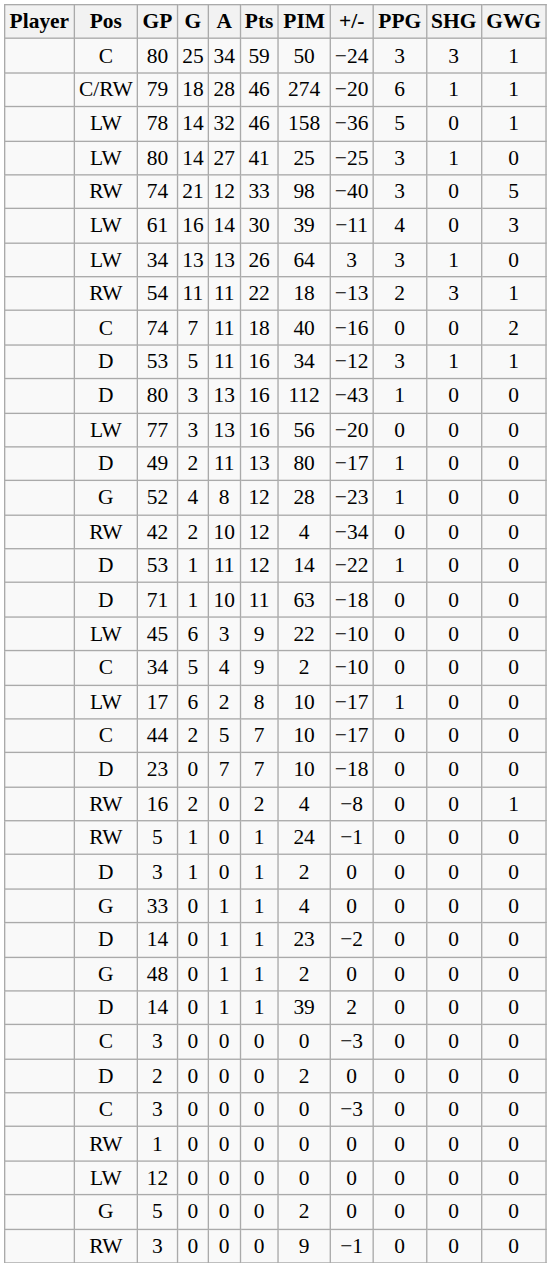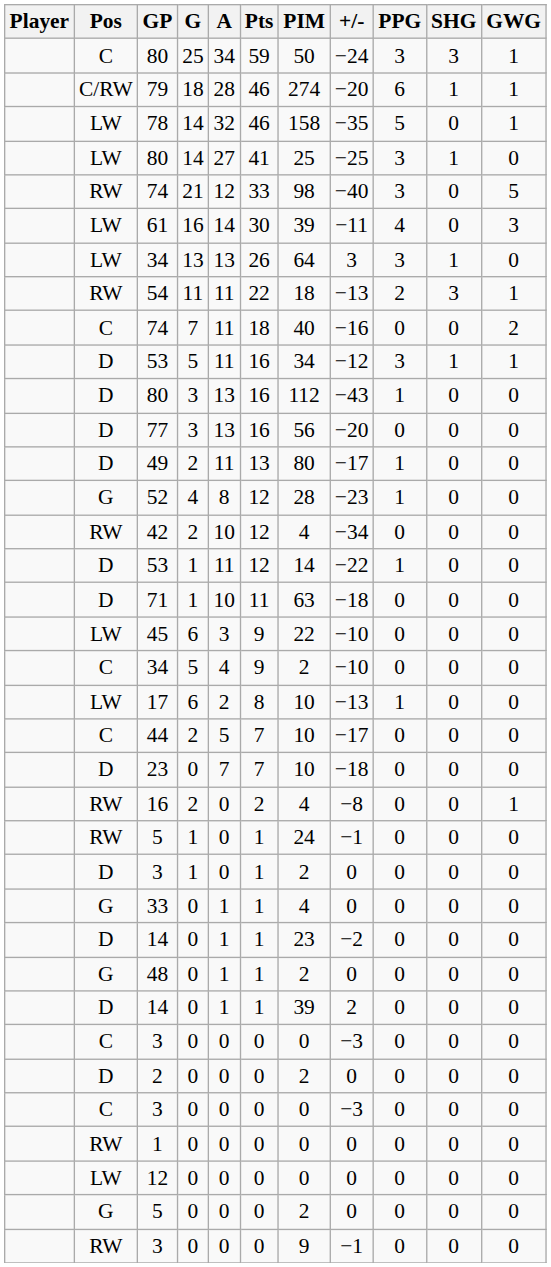 <table class="wikitable sortable" width="60%">
 <tr ALIGN="center">
 <th bgcolor="#DDDDFF" width="10%">Player</th>
 <th bgcolor="#DDDDFF" width="3%" title="Position">Pos</th>
 <th bgcolor="#DDDDFF" width="5%" title="Games played">GP</th>
 <th bgcolor="#DDDDFF" width="5%" title="Goals">G</th>
 <th bgcolor="#DDDDFF" width="5%" title="Assists">A</th>
 <th bgcolor="#DDDDFF" width="5%" title="Points">Pts</th>
 <th bgcolor="#DDDDFF" width="5%" title="Penalties in Minutes">PIM</th>
 <th bgcolor="#DDDDFF" width="5%" title="Plus/Minus">+/-</th>
 <th bgcolor="#DDDDFF" width="5%" title="Power Play Goals">PPG</th>
 <th bgcolor="#DDDDFF" width="5%" title="Short-handed Goals">SHG</th>
 <th bgcolor="#DDDDFF" width="5%" title="Game-winning Goals">GWG</th>
 </tr>
 <tr align="center">
 <td align="right"></td>
 <td>C</td>
 <td>80</td>
 <td>25</td>
 <td>34</td>
 <td>59</td>
 <td>50</td>
 <td>−24</td>
 <td>3</td>
 <td>3</td>
 <td>1</td>
 </tr>
 <tr align="center">
 <td align="right"></td>
 <td>C/RW</td>
 <td>79</td>
 <td>18</td>
 <td>28</td>
 <td>46</td>
 <td>274</td>
 <td>−20</td>
 <td>6</td>
 <td>1</td>
 <td>1</td>
 </tr>
 <tr align="center">
 <td align="right"></td>
 <td>LW</td>
 <td>78</td>
 <td>14</td>
 <td>32</td>
 <td>46</td>
 <td>158</td>
-<td>−36</td>
+<td>−35</td>
 <td>5</td>
 <td>0</td>
 <td>1</td>
 </tr>
 <tr align="center">
 <td align="right"></td>
 <td>LW</td>
 <td>80</td>
 <td>14</td>
 <td>27</td>
 <td>41</td>
 <td>25</td>
 <td>−25</td>
 <td>3</td>
 <td>1</td>
 <td>0</td>
 </tr>
 <tr align="center">
 <td align="right"></td>
 <td>RW</td>
 <td>74</td>
 <td>21</td>
 <td>12</td>
 <td>33</td>
 <td>98</td>
 <td>−40</td>
 <td>3</td>
 <td>0</td>
 <td>5</td>
 </tr>
 <tr align="center">
 <td align="right"></td>
 <td>LW</td>
 <td>61</td>
 <td>16</td>
 <td>14</td>
 <td>30</td>
 <td>39</td>
 <td>−11</td>
 <td>4</td>
 <td>0</td>
 <td>3</td>
 </tr>
 <tr align="center">
 <td align="right"></td>
 <td>LW</td>
 <td>34</td>
 <td>13</td>
 <td>13</td>
 <td>26</td>
 <td>64</td>
 <td>3</td>
 <td>3</td>
 <td>1</td>
 <td>0</td>
 </tr>
 <tr align="center">
 <td align="right"></td>
 <td>RW</td>
 <td>54</td>
 <td>11</td>
 <td>11</td>
 <td>22</td>
 <td>18</td>
 <td>−13</td>
 <td>2</td>
 <td>3</td>
 <td>1</td>
 </tr>
 <tr align="center">
 <td align="right"></td>
 <td>C</td>
 <td>74</td>
 <td>7</td>
 <td>11</td>
 <td>18</td>
 <td>40</td>
 <td>−16</td>
 <td>0</td>
 <td>0</td>
 <td>2</td>
 </tr>
 <tr align="center">
 <td align="right"></td>
 <td>D</td>
 <td>53</td>
 <td>5</td>
 <td>11</td>
 <td>16</td>
 <td>34</td>
 <td>−12</td>
 <td>3</td>
 <td>1</td>
 <td>1</td>
 </tr>
 <tr align="center">
 <td align="right"></td>
 <td>D</td>
 <td>80</td>
 <td>3</td>
 <td>13</td>
 <td>16</td>
 <td>112</td>
 <td>−43</td>
 <td>1</td>
 <td>0</td>
 <td>0</td>
 </tr>
 <tr align="center">
 <td align="right"></td>
-<td>LW</td>
+<td>D</td>
 <td>77</td>
 <td>3</td>
 <td>13</td>
 <td>16</td>
 <td>56</td>
 <td>−20</td>
 <td>0</td>
 <td>0</td>
 <td>0</td>
 </tr>
 <tr align="center">
 <td align="right"></td>
 <td>D</td>
 <td>49</td>
 <td>2</td>
 <td>11</td>
 <td>13</td>
 <td>80</td>
 <td>−17</td>
 <td>1</td>
 <td>0</td>
 <td>0</td>
 </tr>
 <tr align="center">
 <td align="right"></td>
 <td>G</td>
 <td>52</td>
 <td>4</td>
 <td>8</td>
 <td>12</td>
 <td>28</td>
 <td>−23</td>
 <td>1</td>
 <td>0</td>
 <td>0</td>
 </tr>
 <tr align="center">
 <td align="right"></td>
 <td>RW</td>
 <td>42</td>
 <td>2</td>
 <td>10</td>
 <td>12</td>
 <td>4</td>
 <td>−34</td>
 <td>0</td>
 <td>0</td>
 <td>0</td>
 </tr>
 <tr align="center">
 <td align="right"></td>
 <td>D</td>
 <td>53</td>
 <td>1</td>
 <td>11</td>
 <td>12</td>
 <td>14</td>
 <td>−22</td>
 <td>1</td>
 <td>0</td>
 <td>0</td>
 </tr>
 <tr align="center">
 <td align="right"></td>
 <td>D</td>
 <td>71</td>
 <td>1</td>
 <td>10</td>
 <td>11</td>
 <td>63</td>
 <td>−18</td>
 <td>0</td>
 <td>0</td>
 <td>0</td>
 </tr>
 <tr align="center">
 <td align="right"></td>
 <td>LW</td>
 <td>45</td>
 <td>6</td>
 <td>3</td>
 <td>9</td>
 <td>22</td>
 <td>−10</td>
 <td>0</td>
 <td>0</td>
 <td>0</td>
 </tr>
 <tr align="center">
 <td align="right"></td>
 <td>C</td>
 <td>34</td>
 <td>5</td>
 <td>4</td>
 <td>9</td>
 <td>2</td>
 <td>−10</td>
 <td>0</td>
 <td>0</td>
 <td>0</td>
 </tr>
 <tr align="center">
 <td align="right"></td>
 <td>LW</td>
 <td>17</td>
 <td>6</td>
 <td>2</td>
 <td>8</td>
 <td>10</td>
-<td>−17</td>
+<td>−13</td>
 <td>1</td>
 <td>0</td>
 <td>0</td>
 </tr>
 <tr align="center">
 <td align="right"></td>
 <td>C</td>
 <td>44</td>
 <td>2</td>
 <td>5</td>
 <td>7</td>
 <td>10</td>
 <td>−17</td>
 <td>0</td>
 <td>0</td>
 <td>0</td>
 </tr>
 <tr align="center">
 <td align="right"></td>
 <td>D</td>
 <td>23</td>
 <td>0</td>
 <td>7</td>
 <td>7</td>
 <td>10</td>
 <td>−18</td>
 <td>0</td>
 <td>0</td>
 <td>0</td>
 </tr>
 <tr align="center">
 <td align="right"></td>
 <td>RW</td>
 <td>16</td>
 <td>2</td>
 <td>0</td>
 <td>2</td>
 <td>4</td>
 <td>−8</td>
 <td>0</td>
 <td>0</td>
 <td>1</td>
 </tr>
 <tr align="center">
 <td align="right"></td>
 <td>RW</td>
 <td>5</td>
 <td>1</td>
 <td>0</td>
 <td>1</td>
 <td>24</td>
 <td>−1</td>
 <td>0</td>
 <td>0</td>
 <td>0</td>
 </tr>
 <tr align="center">
 <td align="right"></td>
 <td>D</td>
 <td>3</td>
 <td>1</td>
 <td>0</td>
 <td>1</td>
 <td>2</td>
 <td>0</td>
 <td>0</td>
 <td>0</td>
 <td>0</td>
 </tr>
 <tr align="center">
 <td align="right"></td>
 <td>G</td>
 <td>33</td>
 <td>0</td>
 <td>1</td>
 <td>1</td>
 <td>4</td>
 <td>0</td>
 <td>0</td>
 <td>0</td>
 <td>0</td>
 </tr>
 <tr align="center">
 <td align="right"></td>
 <td>D</td>
 <td>14</td>
 <td>0</td>
 <td>1</td>
 <td>1</td>
 <td>23</td>
 <td>−2</td>
 <td>0</td>
 <td>0</td>
 <td>0</td>
 </tr>
 <tr align="center">
 <td align="right"></td>
 <td>G</td>
 <td>48</td>
 <td>0</td>
 <td>1</td>
 <td>1</td>
 <td>2</td>
 <td>0</td>
 <td>0</td>
 <td>0</td>
 <td>0</td>
 </tr>
 <tr align="center">
 <td align="right"></td>
 <td>D</td>
 <td>14</td>
 <td>0</td>
 <td>1</td>
 <td>1</td>
 <td>39</td>
 <td>2</td>
 <td>0</td>
 <td>0</td>
 <td>0</td>
 </tr>
 <tr align="center">
 <td align="right"></td>
 <td>C</td>
 <td>3</td>
 <td>0</td>
 <td>0</td>
 <td>0</td>
 <td>0</td>
 <td>−3</td>
 <td>0</td>
 <td>0</td>
 <td>0</td>
 </tr>
 <tr align="center">
 <td align="right"></td>
 <td>D</td>
 <td>2</td>
 <td>0</td>
 <td>0</td>
 <td>0</td>
 <td>2</td>
 <td>0</td>
 <td>0</td>
 <td>0</td>
 <td>0</td>
 </tr>
 <tr align="center">
 <td align="right"></td>
 <td>C</td>
 <td>3</td>
 <td>0</td>
 <td>0</td>
 <td>0</td>
 <td>0</td>
 <td>−3</td>
 <td>0</td>
 <td>0</td>
 <td>0</td>
 </tr>
 <tr align="center">
 <td align="right"></td>
 <td>RW</td>
 <td>1</td>
 <td>0</td>
 <td>0</td>
 <td>0</td>
 <td>0</td>
 <td>0</td>
 <td>0</td>
 <td>0</td>
 <td>0</td>
 </tr>
 <tr align="center">
 <td align="right"></td>
 <td>LW</td>
 <td>12</td>
 <td>0</td>
 <td>0</td>
 <td>0</td>
 <td>0</td>
 <td>0</td>
 <td>0</td>
 <td>0</td>
 <td>0</td>
 </tr>
 <tr align="center">
 <td align="right"></td>
 <td>G</td>
 <td>5</td>
 <td>0</td>
 <td>0</td>
 <td>0</td>
 <td>2</td>
 <td>0</td>
 <td>0</td>
 <td>0</td>
 <td>0</td>
 </tr>
 <tr align="center">
 <td align="right"></td>
 <td>RW</td>
 <td>3</td>
 <td>0</td>
 <td>0</td>
 <td>0</td>
 <td>9</td>
 <td>−1</td>
 <td>0</td>
 <td>0</td>
 <td>0</td>
 </tr>
 </table>
